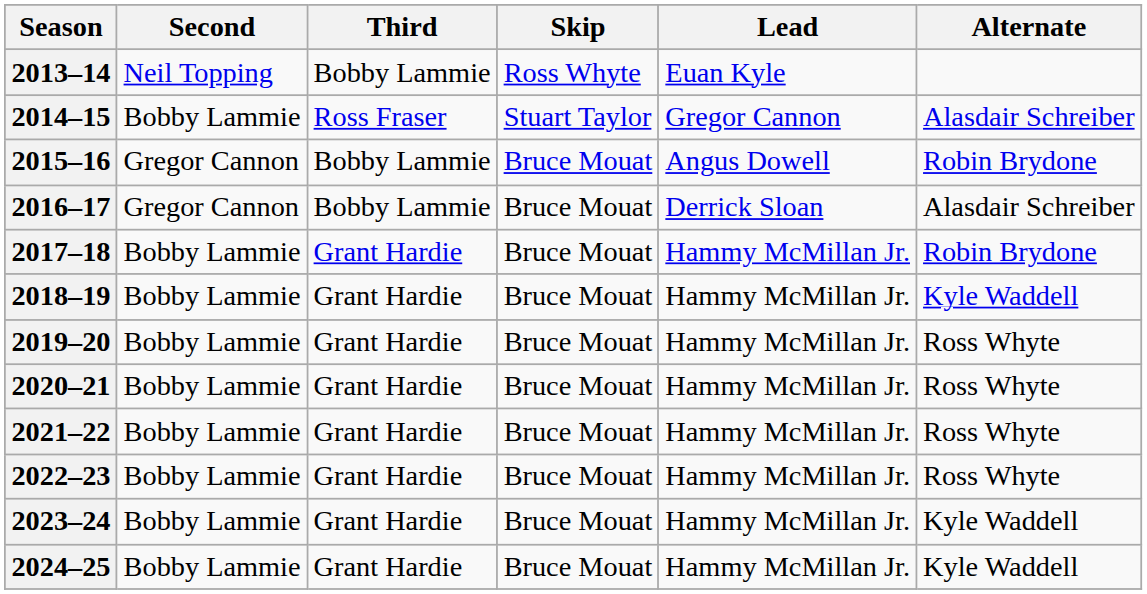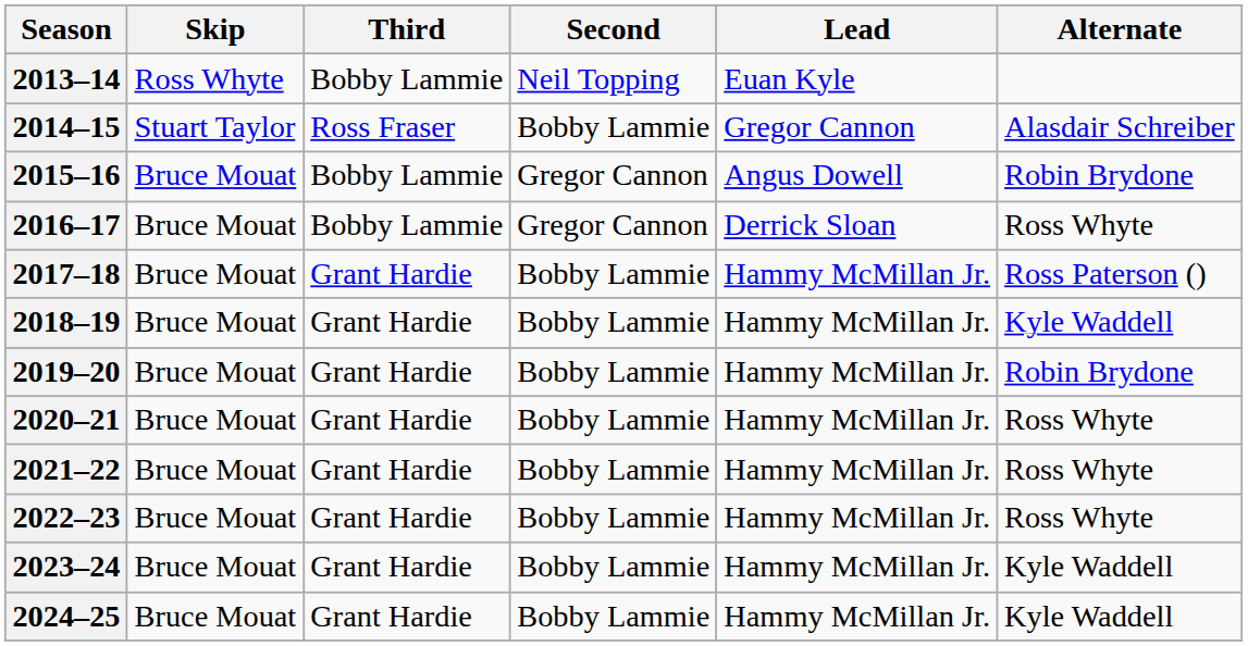 <table class="wikitable">
 <tr>
 <th scope="col">Season</th>
+<th scope="col">Skip</th>
+<th scope="col">Third</th>
 <th scope="col">Second</th>
-<th scope="col">Third</th>
-<th scope="col">Skip</th>
 <th scope="col">Lead</th>
 <th scope="col">Alternate</th>
 </tr>
 <tr>
 <th scope="row">2013–14</th>
+<td><a href='#'>Ross Whyte</a></td>
+<td>Bobby Lammie</td>
 <td><a href='#'>Neil Topping</a></td>
-<td>Bobby Lammie</td>
-<td><a href='#'>Ross Whyte</a></td>
 <td><a href='#'>Euan Kyle</a></td>
 <td></td>
 </tr>
 <tr>
 <th scope="row">2014–15</th>
+<td><a href='#'>Stuart Taylor</a></td>
+<td><a href='#'>Ross Fraser</a></td>
 <td>Bobby Lammie</td>
-<td><a href='#'>Ross Fraser</a></td>
-<td><a href='#'>Stuart Taylor</a></td>
 <td><a href='#'>Gregor Cannon</a></td>
 <td><a href='#'>Alasdair Schreiber</a></td>
 </tr>
 <tr>
 <th scope="row">2015–16</th>
+<td><a href='#'>Bruce Mouat</a></td>
+<td>Bobby Lammie</td>
 <td>Gregor Cannon</td>
-<td>Bobby Lammie</td>
-<td><a href='#'>Bruce Mouat</a></td>
 <td><a href='#'>Angus Dowell</a></td>
 <td><a href='#'>Robin Brydone</a></td>
 </tr>
 <tr>
 <th scope="row">2016–17</th>
+<td>Bruce Mouat</td>
+<td>Bobby Lammie</td>
 <td>Gregor Cannon</td>
-<td>Bobby Lammie</td>
-<td>Bruce Mouat</td>
 <td><a href='#'>Derrick Sloan</a></td>
-<td>Alasdair Schreiber</td>
+<td>Ross Whyte</td>
 </tr>
 <tr>
 <th scope="row">2017–18</th>
+<td>Bruce Mouat</td>
+<td><a href='#'>Grant Hardie</a></td>
 <td>Bobby Lammie</td>
-<td><a href='#'>Grant Hardie</a></td>
-<td>Bruce Mouat</td>
 <td><a href='#'>Hammy McMillan Jr.</a></td>
-<td><a href='#'>Robin Brydone</a></td>
+<td><a href='#'>Ross Paterson</a> ()</td>
 </tr>
 <tr>
 <th scope="row">2018–19</th>
+<td>Bruce Mouat</td>
+<td>Grant Hardie</td>
 <td>Bobby Lammie</td>
-<td>Grant Hardie</td>
-<td>Bruce Mouat</td>
 <td>Hammy McMillan Jr.</td>
 <td><a href='#'>Kyle Waddell</a></td>
 </tr>
 <tr>
 <th scope="row">2019–20</th>
+<td>Bruce Mouat</td>
+<td>Grant Hardie</td>
 <td>Bobby Lammie</td>
-<td>Grant Hardie</td>
-<td>Bruce Mouat</td>
 <td>Hammy McMillan Jr.</td>
-<td>Ross Whyte</td>
+<td><a href='#'>Robin Brydone</a></td>
 </tr>
 <tr>
 <th scope="row">2020–21</th>
+<td>Bruce Mouat</td>
+<td>Grant Hardie</td>
 <td>Bobby Lammie</td>
-<td>Grant Hardie</td>
-<td>Bruce Mouat</td>
 <td>Hammy McMillan Jr.</td>
 <td>Ross Whyte</td>
 </tr>
 <tr>
 <th scope="row">2021–22</th>
+<td>Bruce Mouat</td>
+<td>Grant Hardie</td>
 <td>Bobby Lammie</td>
-<td>Grant Hardie</td>
-<td>Bruce Mouat</td>
 <td>Hammy McMillan Jr.</td>
 <td>Ross Whyte</td>
 </tr>
 <tr>
 <th scope="row">2022–23</th>
+<td>Bruce Mouat</td>
+<td>Grant Hardie</td>
 <td>Bobby Lammie</td>
-<td>Grant Hardie</td>
-<td>Bruce Mouat</td>
 <td>Hammy McMillan Jr.</td>
 <td>Ross Whyte</td>
 </tr>
 <tr>
 <th scope="row">2023–24</th>
+<td>Bruce Mouat</td>
+<td>Grant Hardie</td>
 <td>Bobby Lammie</td>
-<td>Grant Hardie</td>
-<td>Bruce Mouat</td>
 <td>Hammy McMillan Jr.</td>
 <td>Kyle Waddell</td>
 </tr>
 <tr>
 <th scope="row">2024–25</th>
+<td>Bruce Mouat</td>
+<td>Grant Hardie</td>
 <td>Bobby Lammie</td>
-<td>Grant Hardie</td>
-<td>Bruce Mouat</td>
 <td>Hammy McMillan Jr.</td>
 <td>Kyle Waddell</td>
 </tr>
 </table>
